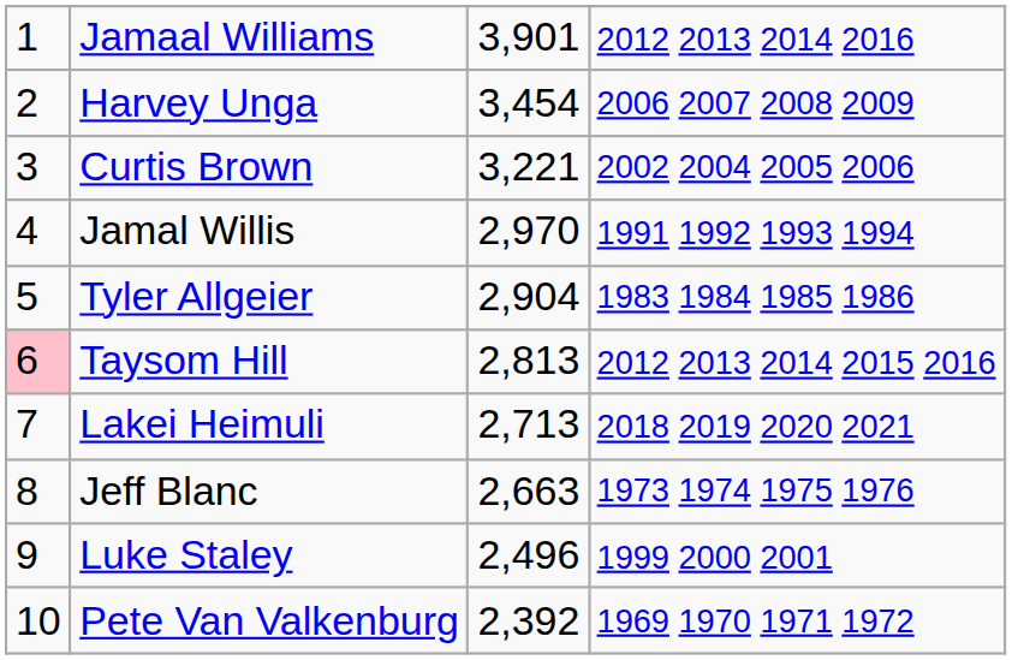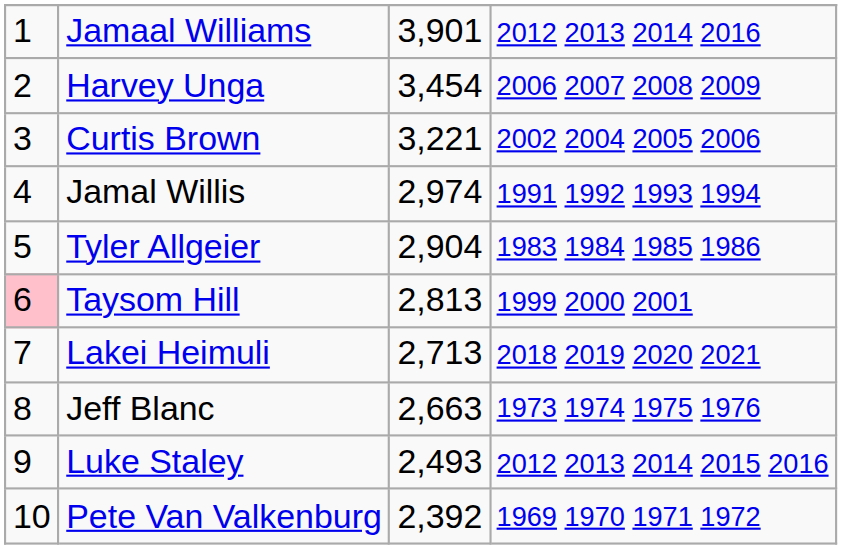 <table class="wikitable">
 <tr>
 </tr>
 <tr>
 <td>1</td>
 <td><a href='#'>Jamaal Williams</a></td>
 <td>3,901</td>
 <td style="font-size:80%;"><a href='#'>2012</a> <a href='#'>2013</a> <a href='#'>2014</a> <a href='#'>2016</a></td>
 </tr>
 <tr>
 <td>2</td>
 <td><a href='#'>Harvey Unga</a></td>
 <td>3,454</td>
 <td style="font-size:80%;"><a href='#'>2006</a> <a href='#'>2007</a> <a href='#'>2008</a> <a href='#'>2009</a></td>
 </tr>
 <tr>
 <td>3</td>
 <td><a href='#'>Curtis Brown</a></td>
 <td>3,221</td>
 <td style="font-size:80%;"><a href='#'>2002</a> <a href='#'>2004</a> <a href='#'>2005</a> <a href='#'>2006</a></td>
 </tr>
 <tr>
 <td>4</td>
 <td>Jamal Willis</td>
-<td>2,970</td>
+<td>2,974</td>
 <td style="font-size:80%;"><a href='#'>1991</a> <a href='#'>1992</a> <a href='#'>1993</a> <a href='#'>1994</a></td>
 </tr>
 <tr>
 <td>5</td>
 <td><a href='#'>Tyler Allgeier</a></td>
 <td>2,904</td>
 <td style="font-size:80%;"><a href='#'>1983</a> <a href='#'>1984</a> <a href='#'>1985</a> <a href='#'>1986</a></td>
 </tr>
 <tr>
 <td style="background: pink;">6</td>
 <td><a href='#'>Taysom Hill</a></td>
 <td>2,813</td>
-<td style="font-size:80%;"><a href='#'>2012</a> <a href='#'>2013</a> <a href='#'>2014</a> <a href='#'>2015</a> <a href='#'>2016</a></td>
+<td style="font-size:80%;"><a href='#'>1999</a> <a href='#'>2000</a> <a href='#'>2001</a></td>
 </tr>
 <tr>
 <td>7</td>
 <td><a href='#'>Lakei Heimuli</a></td>
 <td>2,713</td>
 <td style="font-size:80%;"><a href='#'>2018</a> <a href='#'>2019</a> <a href='#'>2020</a> <a href='#'>2021</a></td>
 </tr>
 <tr>
 <td>8</td>
 <td>Jeff Blanc</td>
 <td>2,663</td>
 <td style="font-size:80%;"><a href='#'>1973</a> <a href='#'>1974</a> <a href='#'>1975</a> <a href='#'>1976</a></td>
 </tr>
 <tr>
 <td>9</td>
 <td><a href='#'>Luke Staley</a></td>
-<td>2,496</td>
-<td style="font-size:80%;"><a href='#'>1999</a> <a href='#'>2000</a> <a href='#'>2001</a></td>
+<td>2,493</td>
+<td style="font-size:80%;"><a href='#'>2012</a> <a href='#'>2013</a> <a href='#'>2014</a> <a href='#'>2015</a> <a href='#'>2016</a></td>
 </tr>
 <tr>
 <td>10</td>
 <td><a href='#'>Pete Van Valkenburg</a></td>
 <td>2,392</td>
 <td style="font-size:80%;"><a href='#'>1969</a> <a href='#'>1970</a> <a href='#'>1971</a> <a href='#'>1972</a></td>
 </tr>
 </table>
